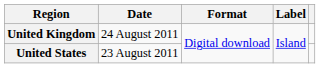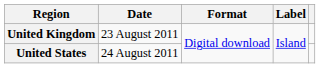 <table class="wikitable plainrowheaders">
 <tr>
 <th scope="col">Region</th>
 <th scope="col">Date</th>
 <th scope="col">Format</th>
 <th scope="col">Label</th>
 <th scope="col"></th>
 </tr>
 <tr>
 <th scope="row">United Kingdom</th>
-<td>24 August 2011</td>
+<td>23 August 2011</td>
 <td rowspan="2"><a href='#'>Digital download</a></td>
 <td rowspan="2"><a href='#'>Island</a></td>
 <td align="center"></td>
 </tr>
 <tr>
 <th scope="row">United States</th>
-<td>23 August 2011</td>
+<td>24 August 2011</td>
 <td align="center"></td>
 </tr>
 </table>
